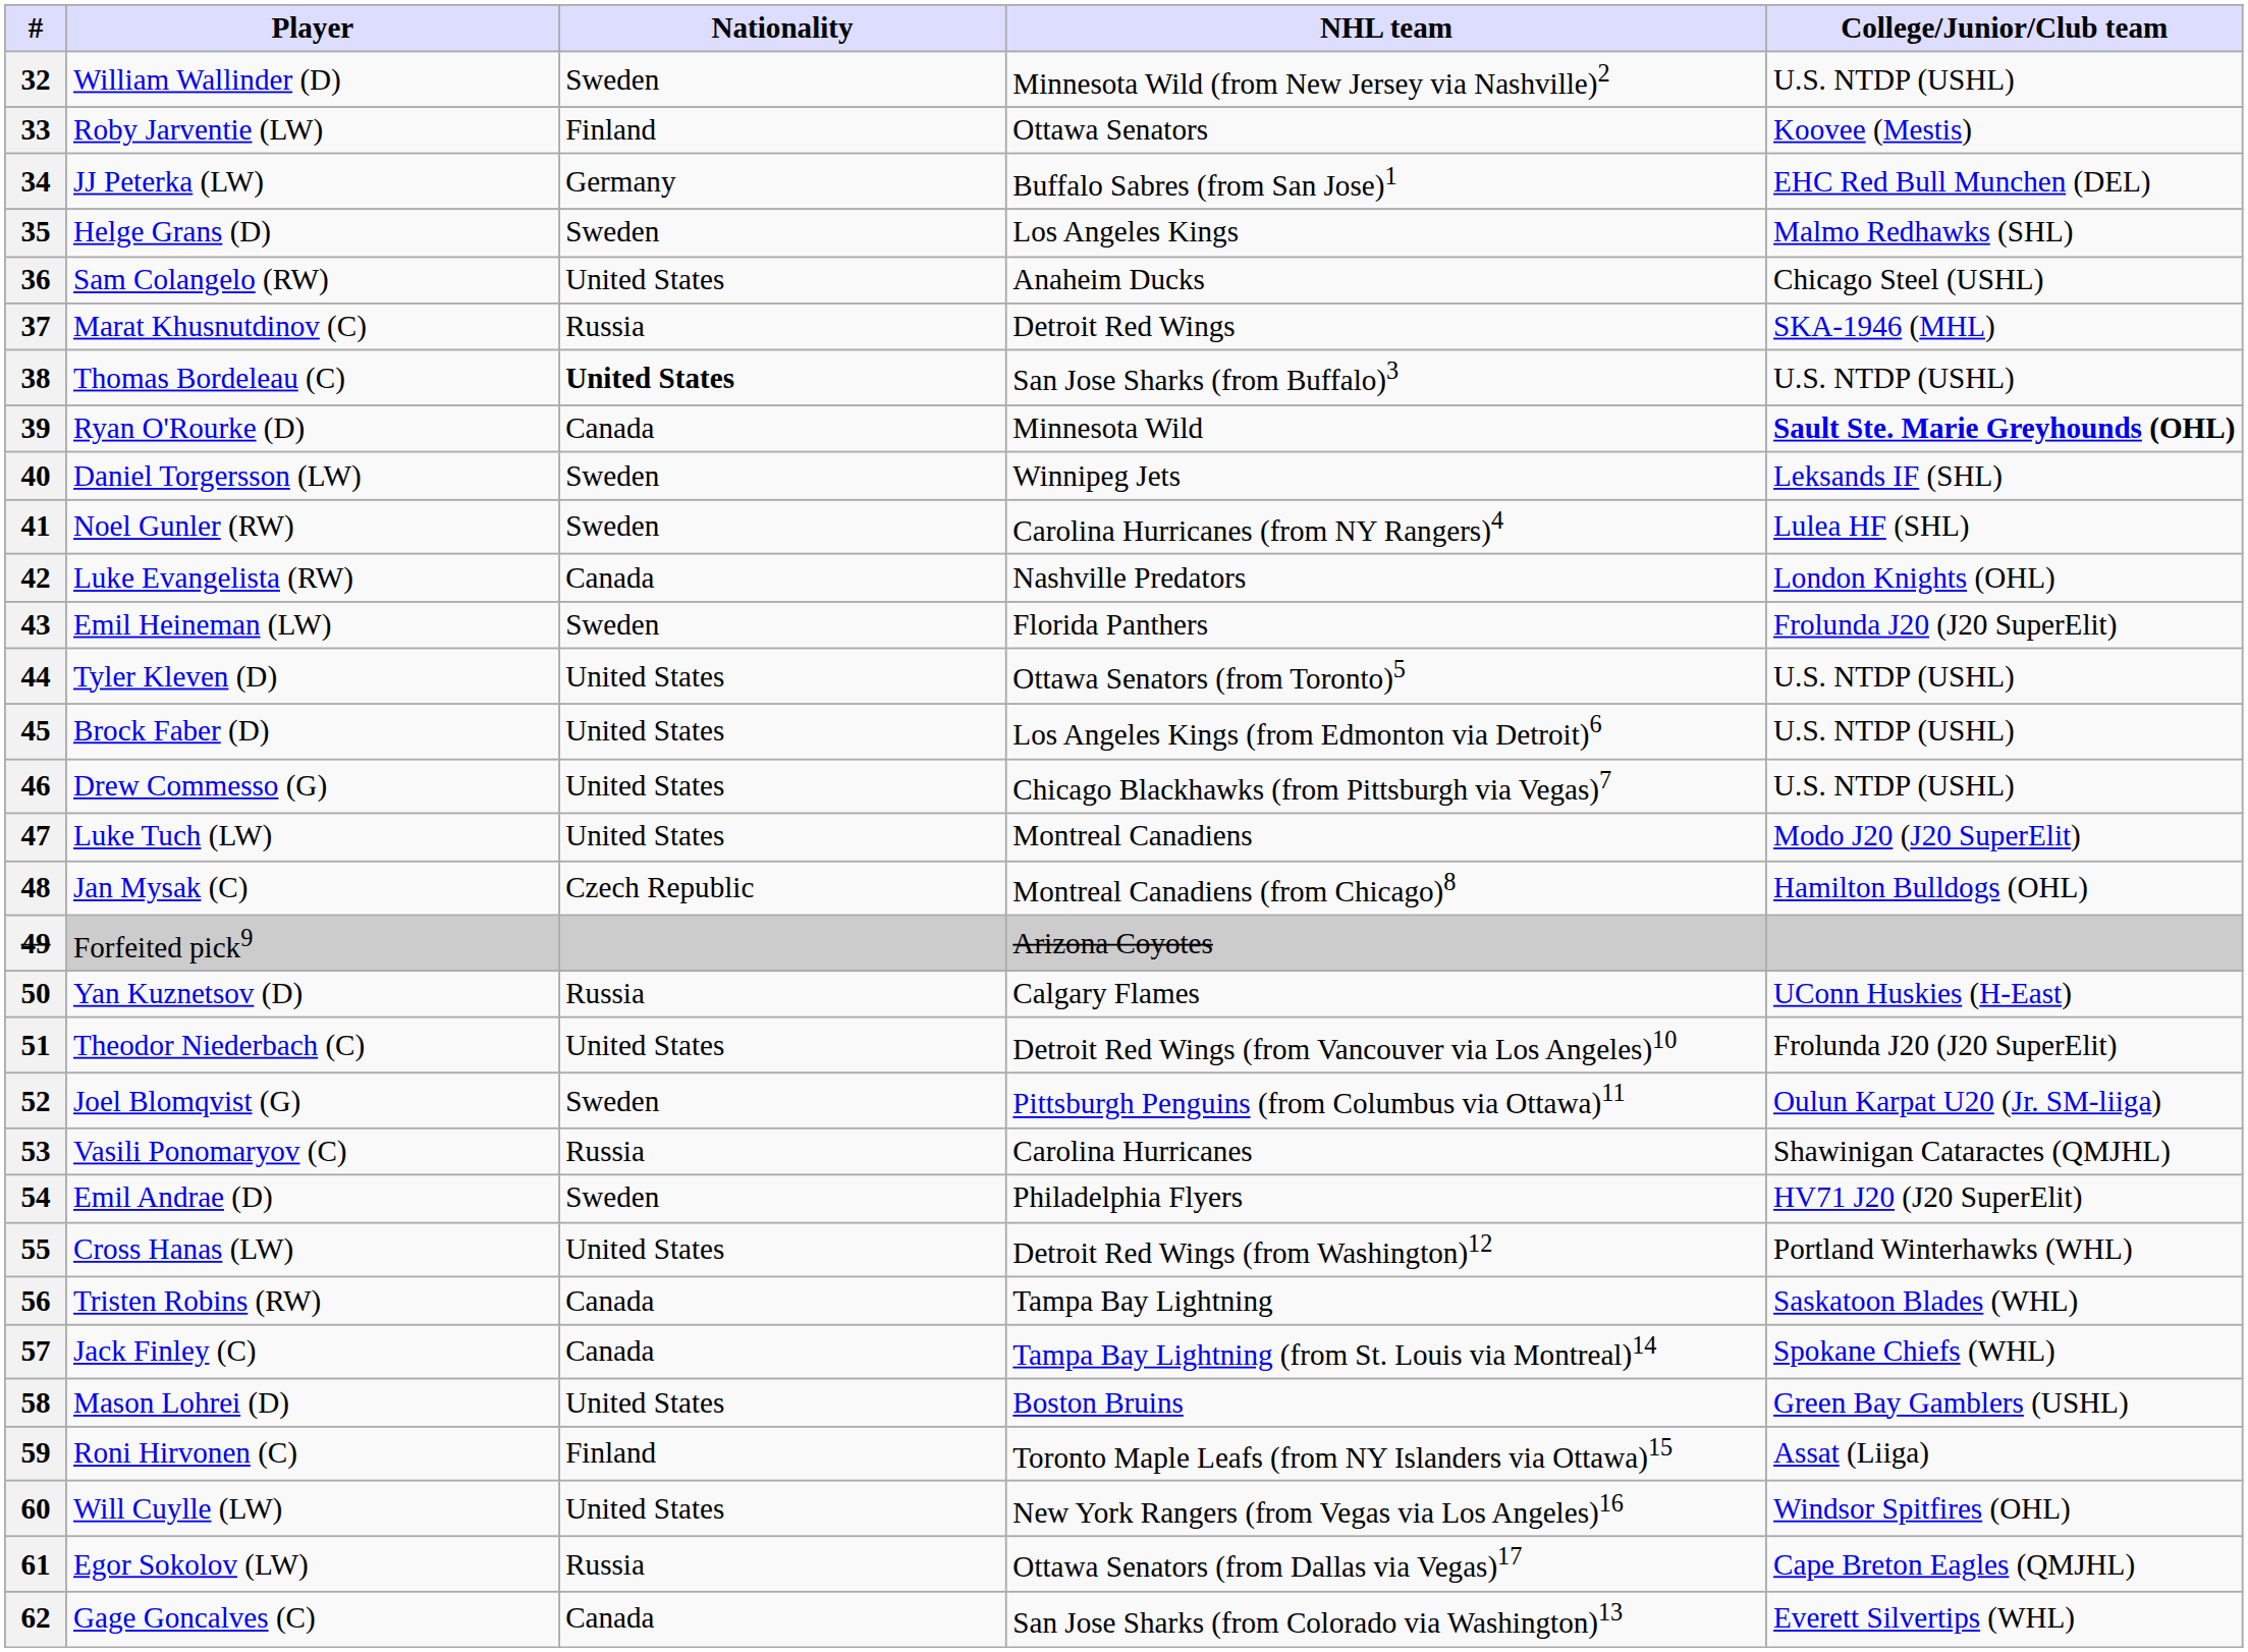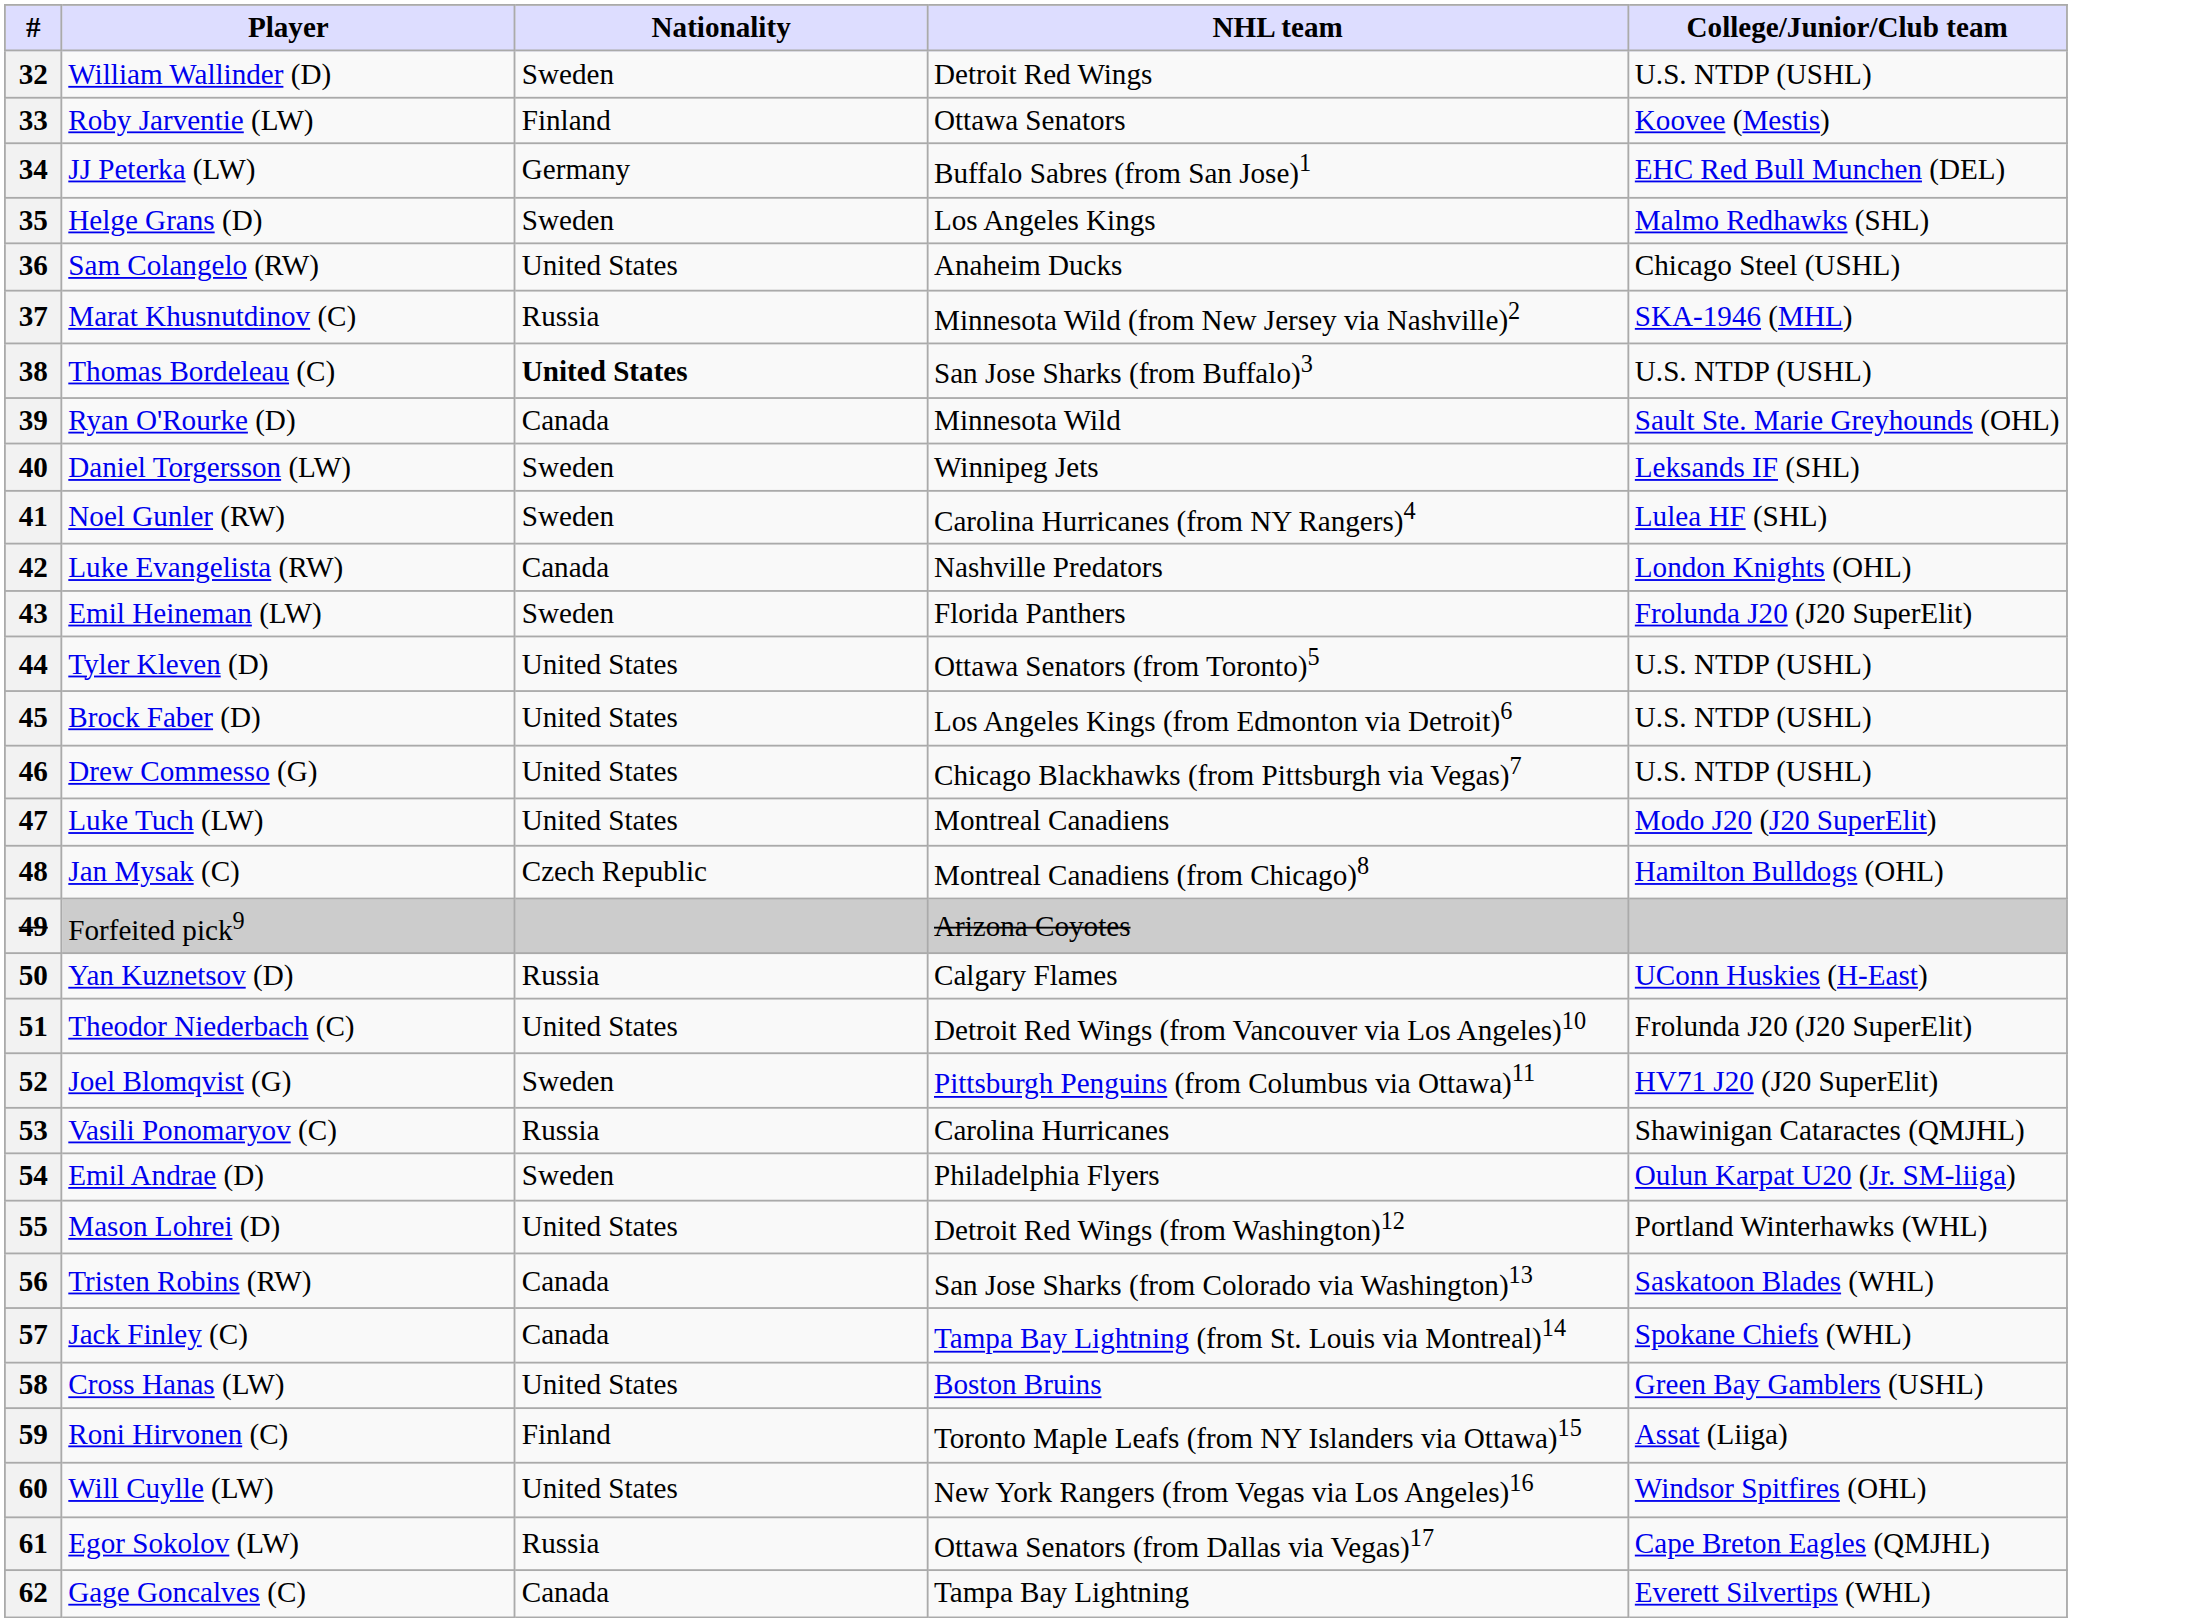 <table class="wikitable">
 <tr>
 <th style="background:#ddf; width:2.75%;">#</th>
 <th style="background:#ddf; width:22.0%;">Player</th>
 <th style="background:#ddf; width:20.0%;">Nationality</th>
 <th style="background:#ddf; width:34.0%;">NHL team</th>
 <th style="background:#ddf; width:100.0%;">College/Junior/Club team</th>
 </tr>
 <tr>
 <th>32</th>
 <td><a href='#'>William Wallinder</a> (D)</td>
 <td> Sweden</td>
-<td>Minnesota Wild (from New Jersey via Nashville)<sup>2</sup></td>
+<td>Detroit Red Wings</td>
 <td>U.S. NTDP (USHL)</td>
 </tr>
 <tr>
 <th>33</th>
 <td><a href='#'>Roby Jarventie</a> (LW)</td>
 <td> Finland</td>
 <td>Ottawa Senators</td>
 <td><a href='#'>Koovee</a> (<a href='#'>Mestis</a>)</td>
 </tr>
 <tr>
 <th>34</th>
 <td><a href='#'>JJ Peterka</a> (LW)</td>
 <td> Germany</td>
 <td>Buffalo Sabres (from San Jose)<sup>1</sup></td>
 <td><a href='#'>EHC Red Bull Munchen</a> (DEL)</td>
 </tr>
 <tr>
 <th>35</th>
 <td><a href='#'>Helge Grans</a> (D)</td>
 <td> Sweden</td>
 <td>Los Angeles Kings</td>
 <td><a href='#'>Malmo Redhawks</a> (SHL)</td>
 </tr>
 <tr>
 <th>36</th>
 <td><a href='#'>Sam Colangelo</a> (RW)</td>
 <td> United States</td>
 <td>Anaheim Ducks</td>
 <td>Chicago Steel (USHL)</td>
 </tr>
 <tr>
 <th>37</th>
 <td><a href='#'>Marat Khusnutdinov</a> (C)</td>
 <td> Russia</td>
-<td>Detroit Red Wings</td>
+<td>Minnesota Wild (from New Jersey via Nashville)<sup>2</sup></td>
 <td><a href='#'>SKA-1946</a> (<a href='#'>MHL</a>)</td>
 </tr>
 <tr>
 <th>38</th>
 <td><a href='#'>Thomas Bordeleau</a> (C)</td>
 <td><strong> United States</strong></td>
 <td>San Jose Sharks (from Buffalo)<sup>3</sup></td>
 <td>U.S. NTDP (USHL)</td>
 </tr>
 <tr>
 <th>39</th>
 <td><a href='#'>Ryan O'Rourke</a> (D)</td>
 <td> Canada</td>
 <td>Minnesota Wild</td>
-<td><strong><a href='#'>Sault Ste. Marie Greyhounds</a> (OHL)</strong></td>
+<td><a href='#'>Sault Ste. Marie Greyhounds</a> (OHL)</td>
 </tr>
 <tr>
 <th>40</th>
 <td><a href='#'>Daniel Torgersson</a> (LW)</td>
 <td> Sweden</td>
 <td>Winnipeg Jets</td>
 <td><a href='#'>Leksands IF</a> (SHL)</td>
 </tr>
 <tr>
 <th>41</th>
 <td><a href='#'>Noel Gunler</a> (RW)</td>
 <td> Sweden</td>
 <td>Carolina Hurricanes (from NY Rangers)<sup>4</sup></td>
 <td><a href='#'>Lulea HF</a> (SHL)</td>
 </tr>
 <tr>
 <th>42</th>
 <td><a href='#'>Luke Evangelista</a> (RW)</td>
 <td> Canada</td>
 <td>Nashville Predators</td>
 <td><a href='#'>London Knights</a> (OHL)</td>
 </tr>
 <tr>
 <th>43</th>
 <td><a href='#'>Emil Heineman</a> (LW)</td>
 <td> Sweden</td>
 <td>Florida Panthers</td>
 <td><a href='#'>Frolunda J20</a> (J20 SuperElit)</td>
 </tr>
 <tr>
 <th>44</th>
 <td><a href='#'>Tyler Kleven</a> (D)</td>
 <td> United States</td>
 <td>Ottawa Senators (from Toronto)<sup>5</sup></td>
 <td>U.S. NTDP (USHL)</td>
 </tr>
 <tr>
 <th>45</th>
 <td><a href='#'>Brock Faber</a> (D)</td>
 <td> United States</td>
 <td>Los Angeles Kings (from Edmonton via Detroit)<sup>6</sup></td>
 <td>U.S. NTDP (USHL)</td>
 </tr>
 <tr>
 <th>46</th>
 <td><a href='#'>Drew Commesso</a> (G)</td>
 <td> United States</td>
 <td>Chicago Blackhawks (from Pittsburgh via Vegas)<sup>7</sup></td>
 <td>U.S. NTDP (USHL)</td>
 </tr>
 <tr>
 <th>47</th>
 <td><a href='#'>Luke Tuch</a> (LW)</td>
 <td> United States</td>
 <td>Montreal Canadiens</td>
 <td><a href='#'>Modo J20</a> (<a href='#'>J20 SuperElit</a>)</td>
 </tr>
 <tr>
 <th>48</th>
 <td><a href='#'>Jan Mysak</a> (C)</td>
 <td> Czech Republic</td>
 <td>Montreal Canadiens (from Chicago)<sup>8</sup></td>
 <td><a href='#'>Hamilton Bulldogs</a> (OHL)</td>
 </tr>
 <tr style="background:#ccc;">
 <th><s>49</s></th>
 <td>Forfeited pick<sup>9</sup></td>
 <td style="background:#ccc;"></td>
 <td><s>Arizona Coyotes</s></td>
 <td style="background:#ccc;"></td>
 </tr>
 <tr>
 <th>50</th>
 <td><a href='#'>Yan Kuznetsov</a> (D)</td>
 <td> Russia</td>
 <td>Calgary Flames</td>
 <td><a href='#'>UConn Huskies</a> (<a href='#'>H-East</a>)</td>
 </tr>
 <tr>
 <th>51</th>
 <td><a href='#'>Theodor Niederbach</a> (C)</td>
 <td> United States</td>
 <td>Detroit Red Wings (from Vancouver via Los Angeles)<sup>10</sup></td>
 <td>Frolunda J20 (J20 SuperElit)</td>
 </tr>
 <tr>
 <th>52</th>
 <td><a href='#'>Joel Blomqvist</a> (G)</td>
 <td> Sweden</td>
 <td><a href='#'>Pittsburgh Penguins</a> (from Columbus via Ottawa)<sup>11</sup></td>
-<td><a href='#'>Oulun Karpat U20</a> (<a href='#'>Jr. SM-liiga</a>)</td>
+<td><a href='#'>HV71 J20</a> (J20 SuperElit)</td>
 </tr>
 <tr>
 <th>53</th>
 <td><a href='#'>Vasili Ponomaryov</a> (C)</td>
 <td> Russia</td>
 <td>Carolina Hurricanes</td>
 <td>Shawinigan Cataractes (QMJHL)</td>
 </tr>
 <tr>
 <th>54</th>
 <td><a href='#'>Emil Andrae</a> (D)</td>
 <td> Sweden</td>
 <td>Philadelphia Flyers</td>
-<td><a href='#'>HV71 J20</a> (J20 SuperElit)</td>
+<td><a href='#'>Oulun Karpat U20</a> (<a href='#'>Jr. SM-liiga</a>)</td>
 </tr>
 <tr>
 <th>55</th>
-<td><a href='#'>Cross Hanas</a> (LW)</td>
+<td><a href='#'>Mason Lohrei</a> (D)</td>
 <td> United States</td>
 <td>Detroit Red Wings (from Washington)<sup>12</sup></td>
 <td>Portland Winterhawks (WHL)</td>
 </tr>
 <tr>
 <th>56</th>
 <td><a href='#'>Tristen Robins</a> (RW)</td>
 <td> Canada</td>
-<td>Tampa Bay Lightning</td>
+<td>San Jose Sharks (from Colorado via Washington)<sup>13</sup></td>
 <td><a href='#'>Saskatoon Blades</a> (WHL)</td>
 </tr>
 <tr>
 <th>57</th>
 <td><a href='#'>Jack Finley</a> (C)</td>
 <td> Canada</td>
 <td><a href='#'>Tampa Bay Lightning</a> (from St. Louis via Montreal)<sup>14</sup></td>
 <td><a href='#'>Spokane Chiefs</a> (WHL)</td>
 </tr>
 <tr>
 <th>58</th>
-<td><a href='#'>Mason Lohrei</a> (D)</td>
+<td><a href='#'>Cross Hanas</a> (LW)</td>
 <td> United States</td>
 <td><a href='#'>Boston Bruins</a></td>
 <td><a href='#'>Green Bay Gamblers</a> (USHL)</td>
 </tr>
 <tr>
 <th>59</th>
 <td><a href='#'>Roni Hirvonen</a> (C)</td>
 <td> Finland</td>
 <td>Toronto Maple Leafs (from NY Islanders via Ottawa)<sup>15</sup></td>
 <td><a href='#'>Assat</a> (Liiga)</td>
 </tr>
 <tr>
 <th>60</th>
 <td><a href='#'>Will Cuylle</a> (LW)</td>
 <td> United States</td>
 <td>New York Rangers (from Vegas via Los Angeles)<sup>16</sup></td>
 <td><a href='#'>Windsor Spitfires</a> (OHL)</td>
 </tr>
 <tr>
 <th>61</th>
 <td><a href='#'>Egor Sokolov</a> (LW)</td>
 <td> Russia</td>
 <td>Ottawa Senators (from Dallas via Vegas)<sup>17</sup></td>
 <td><a href='#'>Cape Breton Eagles</a> (QMJHL)</td>
 </tr>
 <tr>
 <th>62</th>
 <td><a href='#'>Gage Goncalves</a> (C)</td>
 <td> Canada</td>
-<td>San Jose Sharks (from Colorado via Washington)<sup>13</sup></td>
+<td>Tampa Bay Lightning</td>
 <td><a href='#'>Everett Silvertips</a> (WHL)</td>
 </tr>
 </table>
